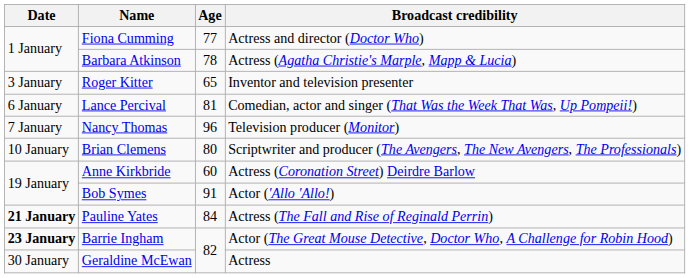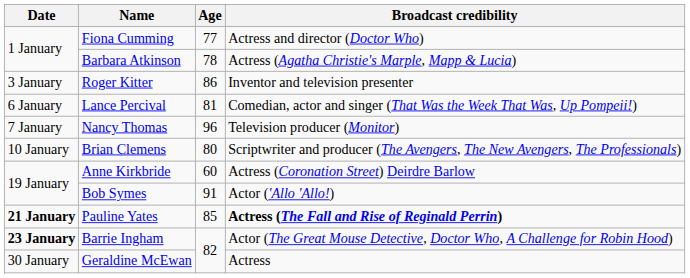 <table class="wikitable">
 <tr>
 <th>Date</th>
 <th>Name</th>
 <th>Age</th>
 <th>Broadcast credibility</th>
 </tr>
 <tr>
 <td rowspan=2>1 January</td>
 <td><a href='#'>Fiona Cumming</a></td>
 <td align=center>77</td>
 <td>Actress and director (<em><a href='#'>Doctor Who</a></em>)</td>
 </tr>
 <tr>
 <td><a href='#'>Barbara Atkinson</a></td>
 <td align=center>78</td>
 <td>Actress (<em><a href='#'>Agatha Christie's Marple</a></em>, <em><a href='#'>Mapp & Lucia</a></em>)</td>
 </tr>
 <tr>
 <td>3 January</td>
 <td><a href='#'>Roger Kitter</a></td>
-<td align=center>65</td>
+<td align=center>86</td>
 <td>Inventor and television presenter</td>
 </tr>
 <tr>
 <td>6 January</td>
 <td><a href='#'>Lance Percival</a></td>
 <td align=center>81</td>
 <td>Comedian, actor and singer (<em><a href='#'>That Was the Week That Was</a></em>, <em><a href='#'>Up Pompeii!</a></em>)</td>
 </tr>
 <tr>
 <td>7 January</td>
 <td><a href='#'>Nancy Thomas</a></td>
 <td align=center>96</td>
 <td>Television producer (<em><a href='#'>Monitor</a></em>)</td>
 </tr>
 <tr>
 <td>10 January</td>
 <td><a href='#'>Brian Clemens</a></td>
 <td align=center>80</td>
 <td>Scriptwriter and producer (<em><a href='#'>The Avengers</a></em>, <em><a href='#'>The New Avengers</a></em>, <em><a href='#'>The Professionals</a></em>)</td>
 </tr>
 <tr>
 <td rowspan=2>19 January</td>
 <td><a href='#'>Anne Kirkbride</a></td>
 <td align=center>60</td>
 <td>Actress (<em><a href='#'>Coronation Street</a></em>) <a href='#'>Deirdre Barlow</a></td>
 </tr>
 <tr>
 <td><a href='#'>Bob Symes</a></td>
 <td align=center>91</td>
 <td>Actor (<em><a href='#'>'Allo 'Allo!</a></em>)</td>
 </tr>
 <tr>
 <td><strong>21 January</strong></td>
 <td><a href='#'>Pauline Yates</a></td>
-<td align=center>84</td>
-<td>Actress (<em><a href='#'>The Fall and Rise of Reginald Perrin</a></em>)</td>
+<td align=center>85</td>
+<td><strong>Actress (<em><a href='#'>The Fall and Rise of Reginald Perrin</a></em>)</strong></td>
 </tr>
 <tr>
 <td><strong>23 January</strong></td>
 <td><a href='#'>Barrie Ingham</a></td>
 <td style="text-align:center;" rowspan="2">82</td>
 <td>Actor (<em><a href='#'>The Great Mouse Detective</a></em>, <em><a href='#'>Doctor Who</a></em>, <em><a href='#'>A Challenge for Robin Hood</a></em>)</td>
 </tr>
 <tr>
 <td>30 January</td>
 <td><a href='#'>Geraldine McEwan</a></td>
 <td>Actress</td>
 </tr>
 </table>
